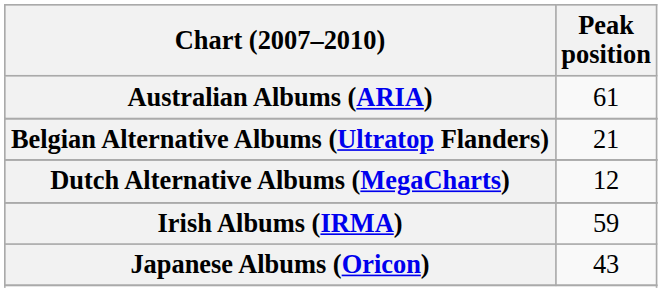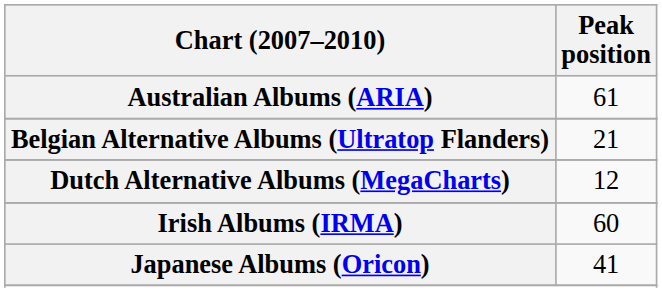 <table class="wikitable plainrowheaders sortable" style="text-align:center">
 <tr>
 <th scope="col">Chart (2007–2010)</th>
 <th scope="col">Peak<br>position</th>
 </tr>
 <tr>
 <th scope="row">Australian Albums (<a href='#'>ARIA</a>)</th>
 <td>61</td>
 </tr>
 <tr>
 </tr>
 <tr>
 </tr>
 <tr>
 <th scope="row">Belgian Alternative Albums (<a href='#'>Ultratop</a> Flanders)</th>
 <td>21</td>
 </tr>
 <tr>
 </tr>
 <tr>
 </tr>
 <tr>
 <th scope="row">Dutch Alternative Albums (<a href='#'>MegaCharts</a>)</th>
 <td>12</td>
 </tr>
 <tr>
 </tr>
 <tr>
 </tr>
 <tr>
 <th scope="row">Irish Albums (<a href='#'>IRMA</a>)</th>
-<td>59</td>
+<td>60</td>
 </tr>
 <tr>
 <th scope="row">Japanese Albums (<a href='#'>Oricon</a>)</th>
-<td>43</td>
+<td>41</td>
 </tr>
 <tr>
 </tr>
 <tr>
 </tr>
 <tr>
 </tr>
 <tr>
 </tr>
 <tr>
 </tr>
 <tr>
 </tr>
 </table>
